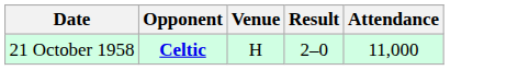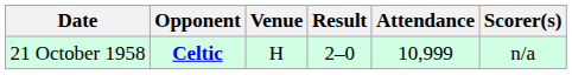 <table class="wikitable sortable" style="text-align:center;">
 <tr>
 <th>Date</th>
 <th>Opponent</th>
 <th>Venue</th>
 <th>Result</th>
 <th>Attendance</th>
+<th>Scorer(s)</th>
 </tr>
 <tr style="background:#d0ffe3;">
 <td>21 October 1958</td>
 <td><strong><a href='#'>Celtic</a></strong></td>
 <td>H</td>
 <td>2–0</td>
-<td>11,000</td>
+<td>10,999</td>
+<td>n/a</td>
 </tr>
 </table>
